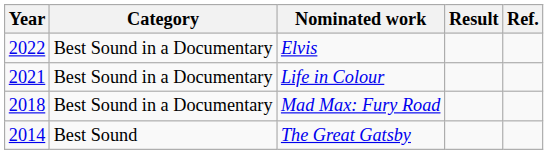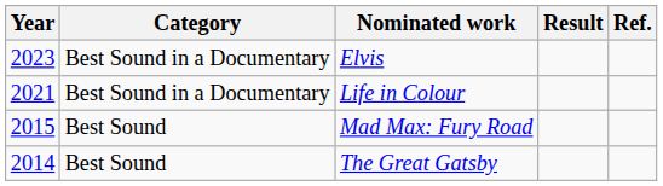 <table class="wikitable">
 <tr>
 <th>Year</th>
 <th>Category</th>
 <th>Nominated work</th>
 <th>Result</th>
 <th>Ref.</th>
 </tr>
 <tr>
-<td><a href='#'>2022</a></td>
+<td><a href='#'>2023</a></td>
 <td>Best Sound in a Documentary</td>
 <td><em><a href='#'>Elvis</a></em></td>
 <td></td>
 <td></td>
 </tr>
 <tr>
 <td><a href='#'>2021</a></td>
 <td>Best Sound in a Documentary</td>
 <td><em><a href='#'>Life in Colour</a></em></td>
 <td></td>
 <td></td>
 </tr>
 <tr>
-<td><a href='#'>2018</a></td>
-<td>Best Sound in a Documentary</td>
+<td><a href='#'>2015</a></td>
+<td>Best Sound</td>
 <td><em><a href='#'>Mad Max: Fury Road</a></em></td>
 <td></td>
 <td></td>
 </tr>
 <tr>
 <td><a href='#'>2014</a></td>
 <td>Best Sound</td>
 <td><em><a href='#'>The Great Gatsby</a></em></td>
 <td></td>
 <td></td>
 </tr>
 </table>
